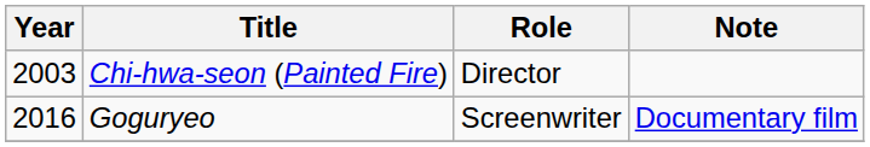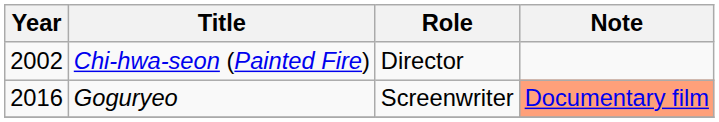 <table class="wikitable">
 <tr>
 <th>Year</th>
 <th>Title</th>
 <th>Role</th>
 <th>Note</th>
 </tr>
 <tr>
-<td>2003</td>
+<td>2002</td>
 <td><em><a href='#'>Chi-hwa-seon</a></em> (<em><a href='#'>Painted Fire</a></em>)</td>
 <td>Director</td>
 <td></td>
 </tr>
 <tr>
 <td>2016</td>
 <td><em>Goguryeo</em> </td>
 <td>Screenwriter</td>
-<td><a href='#'>Documentary film</a></td>
+<td style="background: lightsalmon;"><a href='#'>Documentary film</a></td>
 </tr>
 <tr>
 </tr>
 </table>
